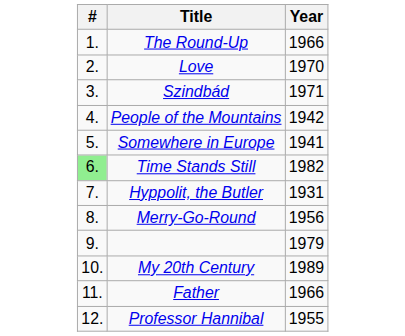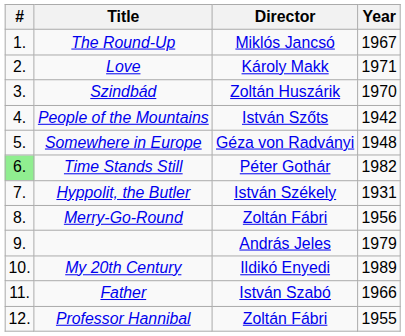 <table class="wikitable" style="text-align:center; margin: 1em auto;">
 <tr>
 <th>#</th>
 <th>Title</th>
+<th>Director</th>
 <th>Year</th>
 </tr>
 <tr>
 <td>1.</td>
 <td><em><a href='#'>The Round-Up</a></em></td>
-<td>1966</td>
+<td><a href='#'>Miklós Jancsó</a></td>
+<td>1967</td>
 </tr>
 <tr>
 <td>2.</td>
 <td><em><a href='#'>Love</a></em></td>
-<td>1970</td>
+<td><a href='#'>Károly Makk</a></td>
+<td>1971</td>
 </tr>
 <tr>
 <td>3.</td>
 <td><em><a href='#'>Szindbád</a></em></td>
-<td>1971</td>
+<td><a href='#'>Zoltán Huszárik</a></td>
+<td>1970</td>
 </tr>
 <tr>
 <td>4.</td>
 <td><em><a href='#'>People of the Mountains</a></em></td>
+<td><a href='#'>István Szőts</a></td>
 <td>1942</td>
 </tr>
 <tr>
 <td>5.</td>
 <td><em><a href='#'>Somewhere in Europe</a></em></td>
-<td>1941</td>
+<td><a href='#'>Géza von Radványi</a></td>
+<td>1948</td>
 </tr>
 <tr>
 <td style="background: lightgreen;">6.</td>
 <td><em><a href='#'>Time Stands Still</a></em></td>
+<td><a href='#'>Péter Gothár</a></td>
 <td>1982</td>
 </tr>
 <tr>
 <td>7.</td>
 <td><em><a href='#'>Hyppolit, the Butler</a></em></td>
+<td><a href='#'>István Székely</a></td>
 <td>1931</td>
 </tr>
 <tr>
 <td>8.</td>
 <td><em><a href='#'>Merry-Go-Round</a></em></td>
+<td><a href='#'>Zoltán Fábri</a></td>
 <td>1956</td>
 </tr>
 <tr>
 <td>9.</td>
 <td><em></em></td>
+<td><a href='#'>András Jeles</a></td>
 <td>1979</td>
 </tr>
 <tr>
 <td>10.</td>
 <td><em><a href='#'>My 20th Century</a></em></td>
+<td><a href='#'>Ildikó Enyedi</a></td>
 <td>1989</td>
 </tr>
 <tr>
 <td>11.</td>
 <td><em><a href='#'>Father</a></em></td>
+<td><a href='#'>István Szabó</a></td>
 <td>1966</td>
 </tr>
 <tr>
 <td>12.</td>
 <td><em><a href='#'>Professor Hannibal</a></em></td>
+<td><a href='#'>Zoltán Fábri</a></td>
 <td>1955</td>
 </tr>
 </table>
